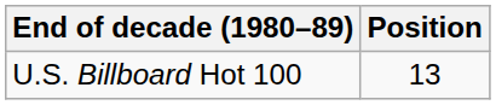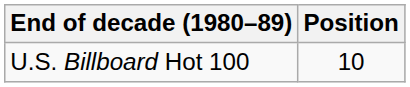 <table class="wikitable">
 <tr>
 <th>End of decade (1980–89)</th>
 <th>Position</th>
 </tr>
 <tr>
 <td>U.S. <em>Billboard</em> Hot 100</td>
-<td style="text-align:center;">13</td>
+<td style="text-align:center;">10</td>
 </tr>
 </table>
